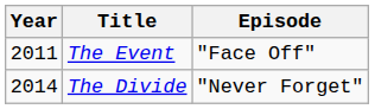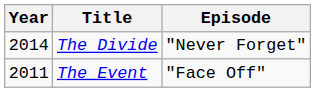 <table class="wikitable">
 <tr>
 <th>Year</th>
 <th>Title</th>
 <th>Episode</th>
 </tr>
 <tr>
+<td>2014</td>
+<td><em><a href='#'>The Divide</a></em></td>
+<td>"Never Forget"</td>
+</tr>
+<tr>
 <td>2011</td>
 <td><em><a href='#'>The Event</a></em></td>
 <td>"Face Off"</td>
 </tr>
-<tr>
-<td>2014</td>
-<td><em><a href='#'>The Divide</a></em></td>
-<td>"Never Forget"</td>
-</tr>
 </table>
